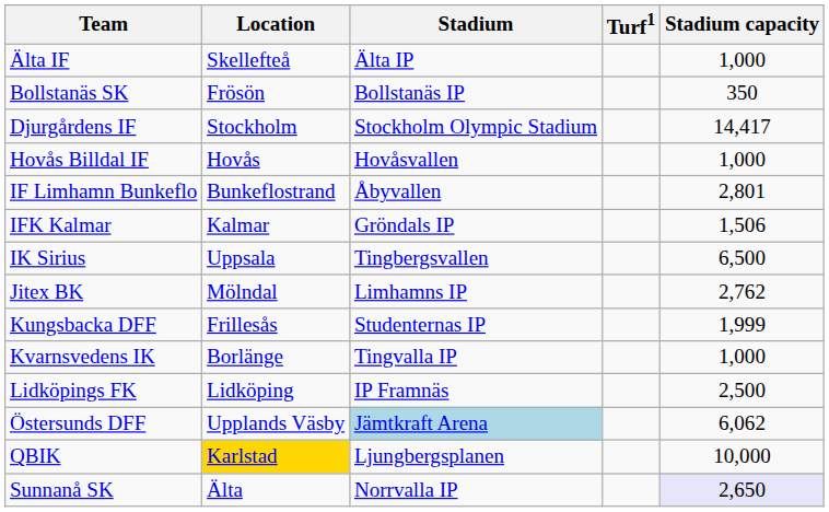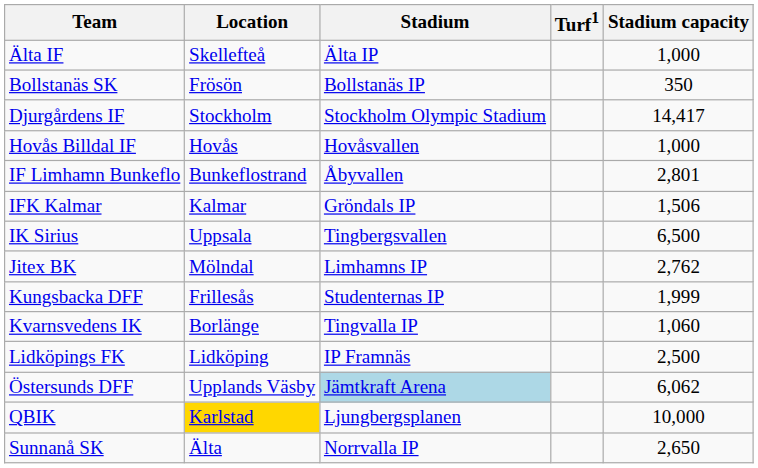 <table class="sortable wikitable" style="text-align: left;">
 <tr>
 <th>Team</th>
 <th>Location</th>
 <th>Stadium</th>
 <th>Turf<sup>1</sup></th>
 <th>Stadium capacity</th>
 </tr>
 <tr>
 <td><a href='#'>Älta IF</a></td>
 <td><a href='#'>Skellefteå</a></td>
 <td><a href='#'>Älta IP</a></td>
 <td></td>
 <td align=center>1,000</td>
 </tr>
 <tr>
 <td><a href='#'>Bollstanäs SK</a></td>
 <td><a href='#'>Frösön</a></td>
 <td><a href='#'>Bollstanäs IP</a></td>
 <td></td>
 <td align=center>350</td>
 </tr>
 <tr>
 <td><a href='#'>Djurgårdens IF</a></td>
 <td><a href='#'>Stockholm</a></td>
 <td><a href='#'>Stockholm Olympic Stadium</a></td>
 <td></td>
 <td align=center>14,417</td>
 </tr>
 <tr>
 <td><a href='#'>Hovås Billdal IF</a></td>
 <td><a href='#'>Hovås</a></td>
 <td><a href='#'>Hovåsvallen</a></td>
 <td></td>
 <td align=center>1,000</td>
 </tr>
 <tr>
 <td><a href='#'>IF Limhamn Bunkeflo</a></td>
 <td><a href='#'>Bunkeflostrand</a></td>
 <td><a href='#'>Åbyvallen</a></td>
 <td></td>
 <td align=center>2,801</td>
 </tr>
 <tr>
 <td><a href='#'>IFK Kalmar</a></td>
 <td><a href='#'>Kalmar</a></td>
 <td><a href='#'>Gröndals IP</a></td>
 <td></td>
 <td align=center>1,506</td>
 </tr>
 <tr>
 <td><a href='#'>IK Sirius</a></td>
 <td><a href='#'>Uppsala</a></td>
 <td><a href='#'>Tingbergsvallen</a></td>
 <td></td>
 <td align=center>6,500</td>
 </tr>
 <tr>
 <td><a href='#'>Jitex BK</a></td>
 <td><a href='#'>Mölndal</a></td>
 <td><a href='#'>Limhamns IP</a></td>
 <td></td>
 <td align=center>2,762</td>
 </tr>
 <tr>
 <td><a href='#'>Kungsbacka DFF</a></td>
 <td><a href='#'>Frillesås</a></td>
 <td><a href='#'>Studenternas IP</a></td>
 <td></td>
 <td align=center>1,999</td>
 </tr>
 <tr>
 <td><a href='#'>Kvarnsvedens IK</a></td>
 <td><a href='#'>Borlänge</a></td>
 <td><a href='#'>Tingvalla IP</a></td>
 <td></td>
-<td align=center>1,000</td>
+<td align=center>1,060</td>
 </tr>
 <tr>
 <td><a href='#'>Lidköpings FK</a></td>
 <td><a href='#'>Lidköping</a></td>
 <td><a href='#'>IP Framnäs</a></td>
 <td></td>
 <td align=center>2,500</td>
 </tr>
 <tr>
 <td><a href='#'>Östersunds DFF</a></td>
 <td><a href='#'>Upplands Väsby</a></td>
 <td style="background: lightblue;"><a href='#'>Jämtkraft Arena</a></td>
 <td></td>
 <td align=center>6,062</td>
 </tr>
 <tr>
 <td><a href='#'>QBIK</a></td>
 <td style="background: gold;"><a href='#'>Karlstad</a></td>
 <td><a href='#'>Ljungbergsplanen</a></td>
 <td></td>
 <td align=center>10,000</td>
 </tr>
 <tr>
 <td><a href='#'>Sunnanå SK</a></td>
 <td><a href='#'>Älta</a></td>
 <td><a href='#'>Norrvalla IP</a></td>
 <td></td>
-<td align=center style="background: lavender;">2,650</td>
+<td align=center>2,650</td>
 </tr>
 </table>
